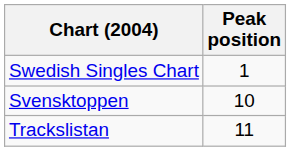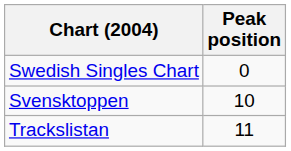 <table class="wikitable sortable">
 <tr>
 <th>Chart (2004)</th>
 <th>Peak<br>position</th>
 </tr>
 <tr>
 <td><a href='#'>Swedish Singles Chart</a></td>
-<td align="center">1</td>
+<td align="center">0</td>
 </tr>
 <tr>
 <td><a href='#'>Svensktoppen</a></td>
 <td align="center">10</td>
 </tr>
 <tr>
 <td><a href='#'>Trackslistan</a></td>
 <td align="center">11</td>
 </tr>
 </table>
